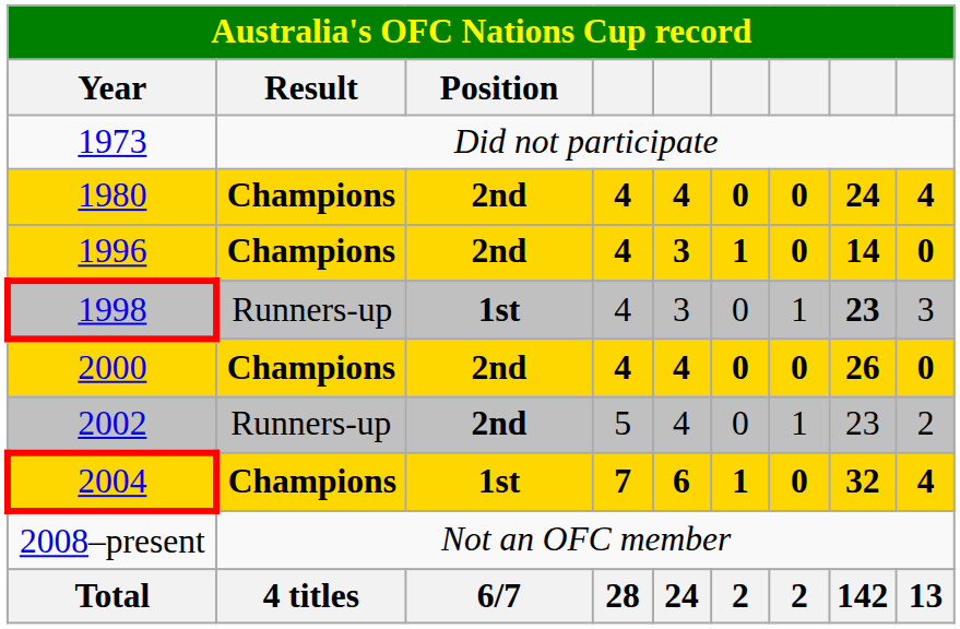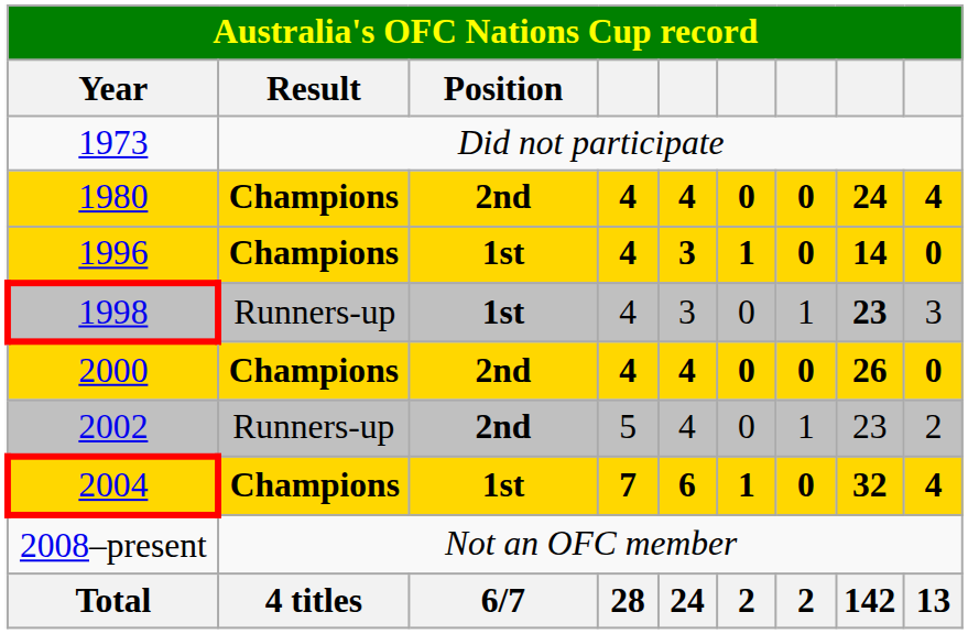 <table class="wikitable" style="text-align: center;">
 <tr>
 <th style="color:yellow; background:green;" colspan="9">Australia's OFC Nations Cup record</th>
 </tr>
 <tr>
 <th style="width:90px;">Year</th>
 <th style="width:80px;">Result</th>
 <th style="width:80px;">Position</th>
 <th style="width:20px;"></th>
 <th style="width:20px;"></th>
 <th style="width:20px;"></th>
 <th style="width:20px;"></th>
 <th style="width:20px;"></th>
 <th style="width:20px;"></th>
 </tr>
 <tr>
 <td> <a href='#'>1973</a></td>
 <td colspan="8"><em>Did not participate</em></td>
 </tr>
 <tr style="background:Gold;">
 <td> <a href='#'>1980</a></td>
 <td><strong>Champions</strong></td>
 <td><strong>2nd</strong></td>
 <td><strong>4</strong></td>
 <td><strong>4</strong></td>
 <td><strong>0</strong></td>
 <td><strong>0</strong></td>
 <td><strong>24</strong></td>
 <td><strong>4</strong></td>
 </tr>
 <tr style="background:Gold;">
 <td><a href='#'>1996</a></td>
 <td><strong>Champions</strong></td>
-<td><strong>2nd</strong></td>
+<td><strong>1st</strong></td>
 <td><strong>4</strong></td>
 <td><strong>3</strong></td>
 <td><strong>1</strong></td>
 <td><strong>0</strong></td>
 <td><strong>14</strong></td>
 <td><strong>0</strong></td>
 </tr>
 <tr style="background:Silver;">
 <td style="border: 3px solid red"> <a href='#'>1998</a></td>
 <td>Runners-up</td>
 <td><strong>1st</strong></td>
 <td>4</td>
 <td>3</td>
 <td>0</td>
 <td>1</td>
 <td><strong>23</strong></td>
 <td>3</td>
 </tr>
 <tr style="background:Gold;">
 <td> <a href='#'>2000</a></td>
 <td><strong>Champions</strong></td>
 <td><strong>2nd</strong></td>
 <td><strong>4</strong></td>
 <td><strong>4</strong></td>
 <td><strong>0</strong></td>
 <td><strong>0</strong></td>
 <td><strong>26</strong></td>
 <td><strong>0</strong></td>
 </tr>
 <tr style="background:Silver;">
 <td> <a href='#'>2002</a></td>
 <td>Runners-up</td>
 <td><strong>2nd</strong></td>
 <td>5</td>
 <td>4</td>
 <td>0</td>
 <td>1</td>
 <td>23</td>
 <td>2</td>
 </tr>
 <tr style="background:Gold;">
 <td style="border: 3px solid red"> <a href='#'>2004</a></td>
 <td><strong>Champions</strong></td>
 <td><strong>1st</strong></td>
 <td><strong>7</strong></td>
 <td><strong>6</strong></td>
 <td><strong>1</strong></td>
 <td><strong>0</strong></td>
 <td><strong>32</strong></td>
 <td><strong>4</strong></td>
 </tr>
 <tr>
 <td><a href='#'>2008</a>–present</td>
 <td colspan="8"><em>Not an OFC member</em></td>
 </tr>
 <tr>
 <th>Total</th>
 <th>4 titles</th>
 <th>6/7</th>
 <th>28</th>
 <th>24</th>
 <th>2</th>
 <th>2</th>
 <th>142</th>
 <th>13</th>
 </tr>
 </table>
